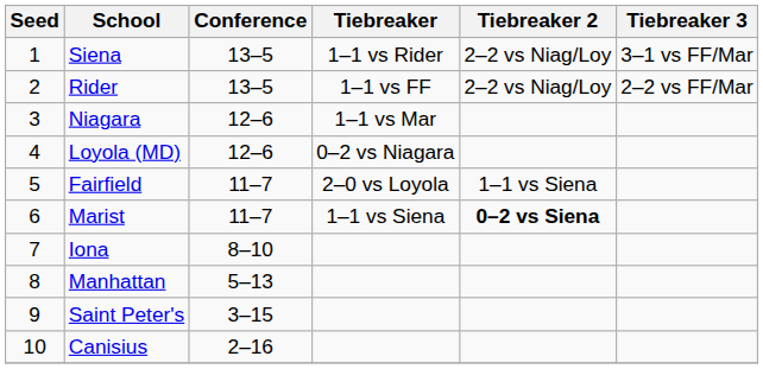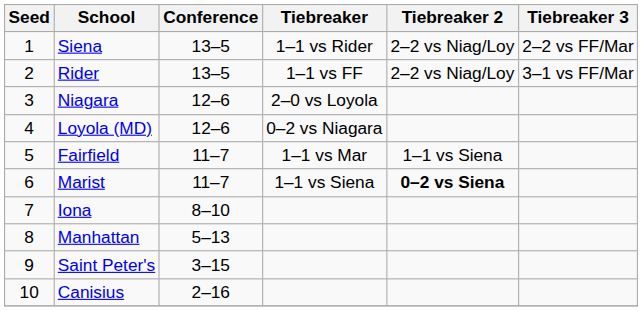 <table class="wikitable" style="text-align:center">
 <tr>
 <th>Seed</th>
 <th>School</th>
 <th>Conference</th>
 <th>Tiebreaker</th>
 <th>Tiebreaker 2</th>
 <th>Tiebreaker 3</th>
 </tr>
 <tr>
 <td>1</td>
 <td align=left><a href='#'>Siena</a></td>
 <td>13–5</td>
 <td>1–1 vs Rider</td>
 <td>2–2 vs Niag/Loy</td>
-<td>3–1 vs FF/Mar</td>
+<td>2–2 vs FF/Mar</td>
 </tr>
 <tr>
 <td>2</td>
 <td align=left><a href='#'>Rider</a></td>
 <td>13–5</td>
 <td>1–1 vs FF</td>
 <td>2–2 vs Niag/Loy</td>
-<td>2–2 vs FF/Mar</td>
+<td>3–1 vs FF/Mar</td>
 </tr>
 <tr>
 <td>3</td>
 <td align=left><a href='#'>Niagara</a></td>
 <td>12–6</td>
-<td>1–1 vs Mar</td>
+<td>2–0 vs Loyola</td>
 <td></td>
 <td></td>
 </tr>
 <tr>
 <td>4</td>
 <td align=left><a href='#'>Loyola (MD)</a></td>
 <td>12–6</td>
 <td>0–2 vs Niagara</td>
 <td></td>
 <td></td>
 </tr>
 <tr>
 <td>5</td>
 <td align=left><a href='#'>Fairfield</a></td>
 <td>11–7</td>
-<td>2–0 vs Loyola</td>
+<td>1–1 vs Mar</td>
 <td>1–1 vs Siena</td>
 <td></td>
 </tr>
 <tr>
 <td>6</td>
 <td align=left><a href='#'>Marist</a></td>
 <td>11–7</td>
 <td>1–1 vs Siena</td>
 <td><strong>0–2 vs Siena</strong></td>
 <td></td>
 </tr>
 <tr>
 <td>7</td>
 <td align=left><a href='#'>Iona</a></td>
 <td>8–10</td>
 <td></td>
 <td></td>
 <td></td>
 </tr>
 <tr>
 <td>8</td>
 <td align=left><a href='#'>Manhattan</a></td>
 <td>5–13</td>
 <td></td>
 <td></td>
 <td></td>
 </tr>
 <tr>
 <td>9</td>
 <td align=left><a href='#'>Saint Peter's</a></td>
 <td>3–15</td>
 <td></td>
 <td></td>
 <td></td>
 </tr>
 <tr>
 <td>10</td>
 <td align=left><a href='#'>Canisius</a></td>
 <td>2–16</td>
 <td></td>
 <td></td>
 <td></td>
 </tr>
 <tr>
 </tr>
 </table>
